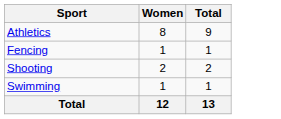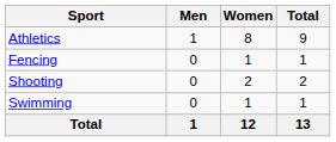 <table class="wikitable sortable" style="text-align:center;">
 <tr>
 <th width="180">Sport</th>
+<th width="55">Men</th>
 <th width="55">Women</th>
 <th width="55">Total</th>
 </tr>
 <tr>
 <td align="left"><a href='#'>Athletics</a></td>
+<td>1</td>
 <td>8</td>
 <td>9</td>
 </tr>
 <tr>
 <td align="left"><a href='#'>Fencing</a></td>
+<td>0</td>
 <td>1</td>
 <td>1</td>
 </tr>
 <tr>
 <td align="left"><a href='#'>Shooting</a></td>
+<td>0</td>
 <td>2</td>
 <td>2</td>
 </tr>
 <tr>
 <td align="left"><a href='#'>Swimming</a></td>
+<td>0</td>
 <td>1</td>
 <td>1</td>
 </tr>
 <tr>
 <th align="left">Total</th>
+<th>1</th>
 <th>12</th>
 <th>13</th>
 </tr>
 </table>
